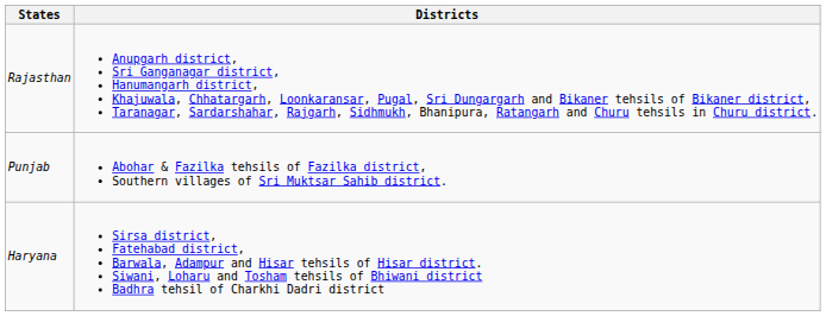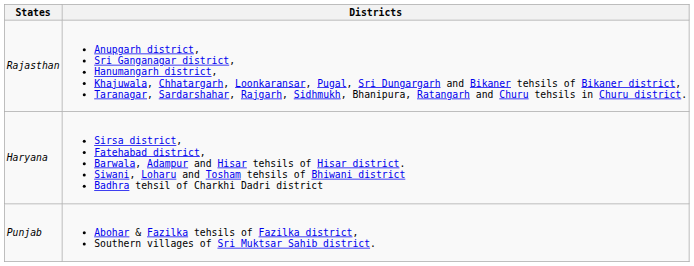 <table class="wikitable">
 <tr>
 <th>States</th>
 <th>Districts</th>
 </tr>
 <tr>
 <td><em>Rajasthan</em></td>
 <td><br><ul><li><a href='#'>Anupgarh district</a>,</li><li><a href='#'>Sri Ganganagar district</a>,</li><li><a href='#'>Hanumangarh district</a>,</li><li><a href='#'>Khajuwala</a>, <a href='#'>Chhatargarh</a>, <a href='#'>Loonkaransar</a>, <a href='#'>Pugal</a>, <a href='#'>Sri Dungargarh</a> and <a href='#'>Bikaner</a> tehsils of <a href='#'>Bikaner district</a>,</li><li><a href='#'>Taranagar</a>, <a href='#'>Sardarshahar</a>, <a href='#'>Rajgarh</a>, <a href='#'>Sidhmukh</a>, Bhanipura, <a href='#'>Ratangarh</a> and <a href='#'>Churu</a> tehsils in <a href='#'>Churu district</a>.</li></ul></td>
 </tr>
 <tr>
+<td><em>Haryana</em></td>
+<td><br><ul><li><a href='#'>Sirsa district</a>,</li><li><a href='#'>Fatehabad district</a>,</li><li><a href='#'>Barwala</a>, <a href='#'>Adampur</a> and  <a href='#'>Hisar</a> tehsils of <a href='#'>Hisar district</a>.</li><li><a href='#'>Siwani</a>, <a href='#'>Loharu</a> and <a href='#'>Tosham</a> tehsils of <a href='#'>Bhiwani district</a></li><li><a href='#'>Badhra</a> tehsil of Charkhi Dadri district</li></ul></td>
+</tr>
+<tr>
 <td><em>Punjab</em></td>
 <td><br><ul><li><a href='#'>Abohar</a> & <a href='#'>Fazilka</a> tehsils of <a href='#'>Fazilka district</a>,</li><li>Southern villages of <a href='#'>Sri Muktsar Sahib district</a>.</li></ul></td>
 </tr>
-<tr>
-<td><em>Haryana</em></td>
-<td><br><ul><li><a href='#'>Sirsa district</a>,</li><li><a href='#'>Fatehabad district</a>,</li><li><a href='#'>Barwala</a>, <a href='#'>Adampur</a> and  <a href='#'>Hisar</a> tehsils of <a href='#'>Hisar district</a>.</li><li><a href='#'>Siwani</a>, <a href='#'>Loharu</a> and <a href='#'>Tosham</a> tehsils of <a href='#'>Bhiwani district</a></li><li><a href='#'>Badhra</a> tehsil of Charkhi Dadri district</li></ul></td>
-</tr>
 </table>
